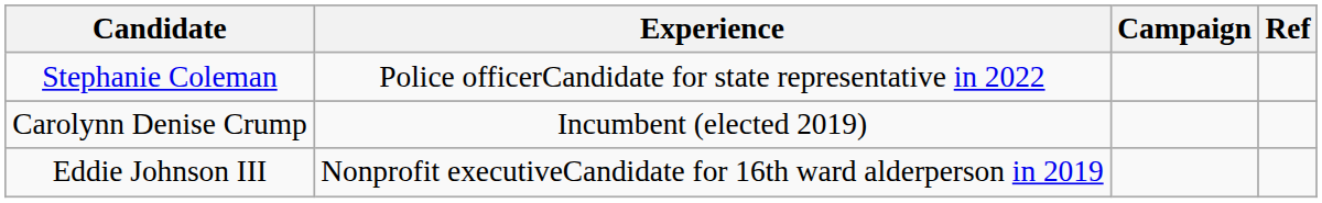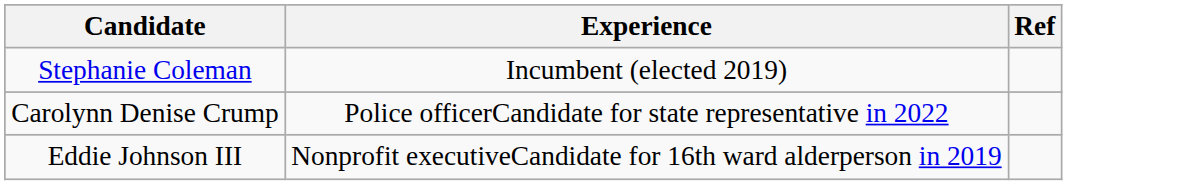 <table class="wikitable" style="text-align:center">
 <tr>
 <th>Candidate</th>
 <th>Experience</th>
-<th>Campaign</th>
 <th>Ref</th>
 </tr>
 <tr>
 <td><a href='#'>Stephanie Coleman</a></td>
-<td>Police officerCandidate for state representative <a href='#'>in 2022</a></td>
-<td></td>
+<td>Incumbent (elected 2019)</td>
 <td></td>
 </tr>
 <tr>
 <td>Carolynn Denise Crump</td>
-<td>Incumbent (elected 2019)</td>
-<td></td>
+<td>Police officerCandidate for state representative <a href='#'>in 2022</a></td>
 <td></td>
 </tr>
 <tr>
 <td>Eddie Johnson III</td>
 <td>Nonprofit executiveCandidate for 16th ward alderperson <a href='#'>in 2019</a></td>
 <td></td>
-<td></td>
 </tr>
 </table>
